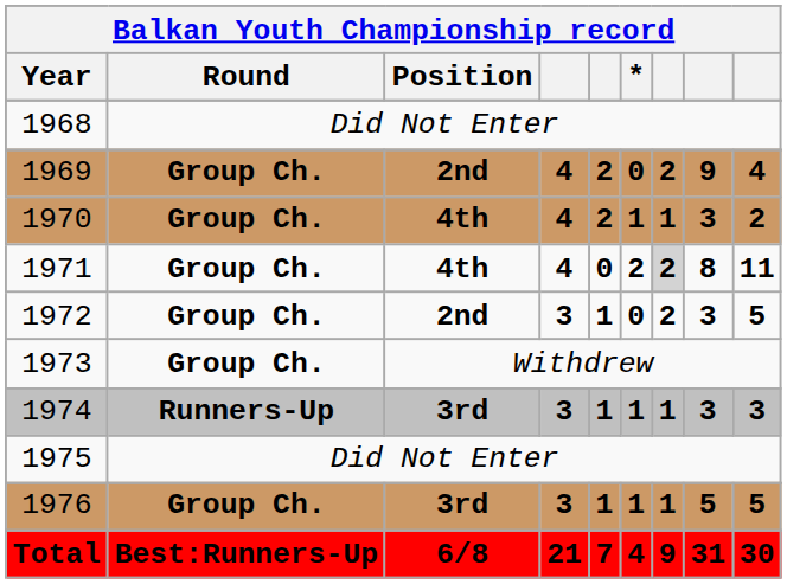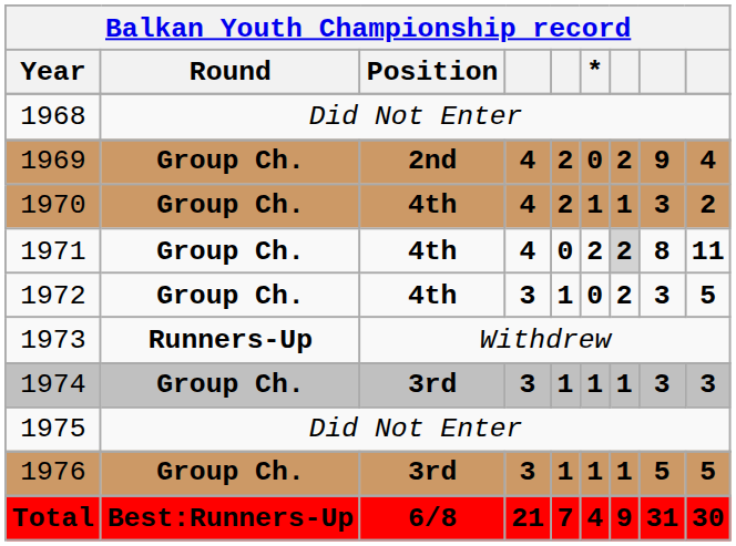 <table class="wikitable" style="text-align: center;">
 <tr>
 <th colspan=9><a href='#'>Balkan Youth Championship record</a></th>
 </tr>
 <tr>
 <th>Year</th>
 <th>Round</th>
 <th>Position</th>
 <th></th>
 <th></th>
 <th>*</th>
 <th></th>
 <th></th>
 <th></th>
 </tr>
 <tr>
 </tr>
 <tr>
 <td> 1968</td>
 <td colspan=8 rowspan="1"><em>Did Not Enter</em></td>
 </tr>
 <tr>
 </tr>
 <tr style="background:#c96;">
 <td> 1969</td>
 <td><strong>Group Ch.</strong></td>
 <td><strong>2nd</strong></td>
 <td><strong>4</strong></td>
 <td><strong>2</strong></td>
 <td><strong>0</strong></td>
 <td><strong>2</strong></td>
 <td><strong>9</strong></td>
 <td><strong>4</strong></td>
 </tr>
 <tr style="background:#c96;">
 <td> 1970</td>
 <td><strong>Group Ch.</strong></td>
 <td><strong>4th</strong></td>
 <td><strong>4</strong></td>
 <td><strong>2</strong></td>
 <td><strong>1</strong></td>
 <td><strong>1</strong></td>
 <td><strong>3</strong></td>
 <td><strong>2</strong></td>
 </tr>
 <tr>
 <td> 1971</td>
 <td><strong>Group Ch.</strong></td>
 <td><strong>4th</strong></td>
 <td><strong>4</strong></td>
 <td><strong>0</strong></td>
 <td><strong>2</strong></td>
 <td style="background: lightgrey;"><strong>2</strong></td>
 <td><strong>8</strong></td>
 <td><strong>11</strong></td>
 </tr>
 <tr>
 <td> 1972</td>
 <td><strong>Group Ch.</strong></td>
-<td><strong>2nd</strong></td>
+<td><strong>4th</strong></td>
 <td><strong>3</strong></td>
 <td><strong>1</strong></td>
 <td><strong>0</strong></td>
 <td><strong>2</strong></td>
 <td><strong>3</strong></td>
 <td><strong>5</strong></td>
 </tr>
 <tr>
 <td> 1973</td>
-<td><strong>Group Ch.</strong></td>
+<td><strong>Runners-Up</strong></td>
 <td colspan=7 rowspan="1"><em>Withdrew</em></td>
 </tr>
 <tr style="background:Silver;">
 <td> 1974</td>
-<td><strong>Runners-Up</strong></td>
+<td><strong>Group Ch.</strong></td>
 <td><strong>3rd</strong></td>
 <td><strong>3</strong></td>
 <td><strong>1</strong></td>
 <td><strong>1</strong></td>
 <td><strong>1</strong></td>
 <td><strong>3</strong></td>
 <td><strong>3</strong></td>
 </tr>
 <tr>
 <td> 1975</td>
 <td colspan=8 rowspan="1"><em>Did Not Enter</em></td>
 </tr>
 <tr>
 </tr>
 <tr style="background:#c96;">
 <td> 1976</td>
 <td><strong>Group Ch.</strong></td>
 <td><strong>3rd</strong></td>
 <td><strong>3</strong></td>
 <td><strong>1</strong></td>
 <td><strong>1</strong></td>
 <td><strong>1</strong></td>
 <td><strong>5</strong></td>
 <td><strong>5</strong></td>
 </tr>
 <tr>
 </tr>
 <tr style="black;">
 <th style="background:red;"><strong>Total</strong></th>
 <th style="background:red;"><strong>Best:Runners-Up</strong></th>
 <th style="background:red;"><strong>6/8</strong></th>
 <th style="background:red;"><strong>21</strong></th>
 <th style="background:red;"><strong>7</strong></th>
 <th style="background:red;"><strong>4</strong></th>
 <th style="background:red;"><strong>9</strong></th>
 <th style="background:red;"><strong>31</strong></th>
 <th style="background:red;"><strong>30</strong></th>
 </tr>
 </table>
